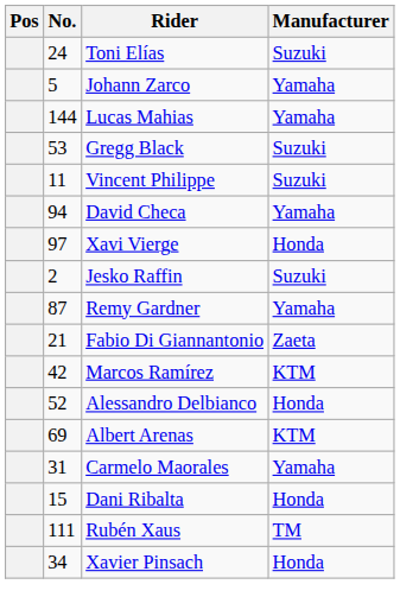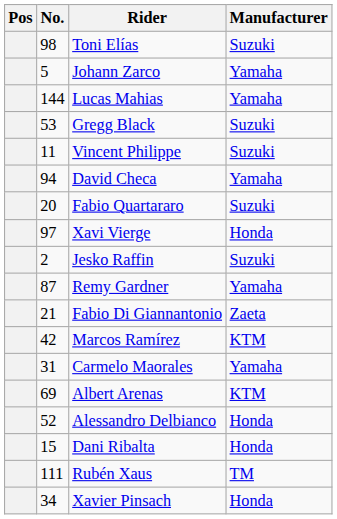 <table class="wikitable" style="font-size:95%">
 <tr>
 <th>Pos</th>
 <th>No.</th>
 <th>Rider</th>
 <th>Manufacturer</th>
 </tr>
 <tr>
 <th></th>
-<td>24</td>
+<td>98</td>
 <td> <a href='#'>Toni Elías</a></td>
 <td><a href='#'>Suzuki</a></td>
 </tr>
 <tr>
 <th></th>
 <td>5</td>
 <td> <a href='#'>Johann Zarco</a></td>
 <td><a href='#'>Yamaha</a></td>
 </tr>
 <tr>
 <th></th>
 <td>144</td>
 <td> <a href='#'>Lucas Mahias</a></td>
 <td><a href='#'>Yamaha</a></td>
 </tr>
 <tr>
 <th></th>
 <td>53</td>
 <td> <a href='#'>Gregg Black</a></td>
 <td><a href='#'>Suzuki</a></td>
 </tr>
 <tr>
 <th></th>
 <td>11</td>
 <td> <a href='#'>Vincent Philippe</a></td>
 <td><a href='#'>Suzuki</a></td>
 </tr>
 <tr>
 <th></th>
 <td>94</td>
 <td> <a href='#'>David Checa</a></td>
 <td><a href='#'>Yamaha</a></td>
 </tr>
 <tr>
 <th></th>
+<td>20</td>
+<td> <a href='#'>Fabio Quartararo</a></td>
+<td><a href='#'>Suzuki</a></td>
+</tr>
+<tr>
+<th></th>
 <td>97</td>
 <td> <a href='#'>Xavi Vierge</a></td>
 <td><a href='#'>Honda</a></td>
 </tr>
 <tr>
 <th></th>
 <td>2</td>
 <td> <a href='#'>Jesko Raffin</a></td>
 <td><a href='#'>Suzuki</a></td>
 </tr>
 <tr>
 <th></th>
 <td>87</td>
 <td> <a href='#'>Remy Gardner</a></td>
 <td><a href='#'>Yamaha</a></td>
 </tr>
 <tr>
 <th></th>
 <td>21</td>
 <td> <a href='#'>Fabio Di Giannantonio</a></td>
 <td><a href='#'>Zaeta</a></td>
 </tr>
 <tr>
 <th></th>
 <td>42</td>
 <td> <a href='#'>Marcos Ramírez</a></td>
 <td><a href='#'>KTM</a></td>
 </tr>
 <tr>
 <th></th>
-<td>52</td>
-<td> <a href='#'>Alessandro Delbianco</a></td>
-<td><a href='#'>Honda</a></td>
+<td>31</td>
+<td> <a href='#'>Carmelo Maorales</a></td>
+<td><a href='#'>Yamaha</a></td>
 </tr>
 <tr>
 <th></th>
 <td>69</td>
 <td> <a href='#'>Albert Arenas</a></td>
 <td><a href='#'>KTM</a></td>
 </tr>
 <tr>
 <th></th>
-<td>31</td>
-<td> <a href='#'>Carmelo Maorales</a></td>
-<td><a href='#'>Yamaha</a></td>
+<td>52</td>
+<td> <a href='#'>Alessandro Delbianco</a></td>
+<td><a href='#'>Honda</a></td>
 </tr>
 <tr>
 <th></th>
 <td>15</td>
 <td> <a href='#'>Dani Ribalta</a></td>
 <td><a href='#'>Honda</a></td>
 </tr>
 <tr>
 <th></th>
 <td>111</td>
 <td> <a href='#'>Rubén Xaus</a></td>
 <td><a href='#'>TM</a></td>
 </tr>
 <tr>
 <th></th>
 <td>34</td>
 <td> <a href='#'>Xavier Pinsach</a></td>
 <td><a href='#'>Honda</a></td>
 </tr>
 </table>
